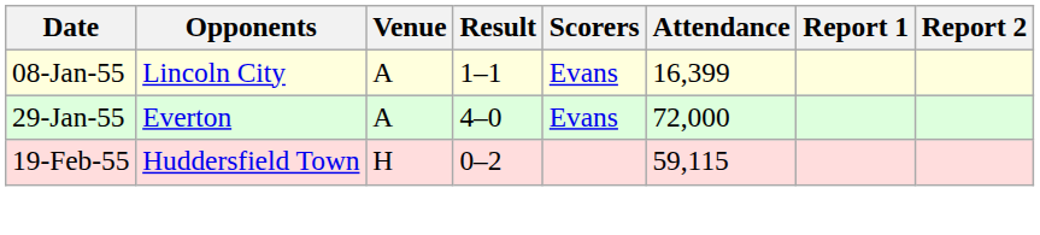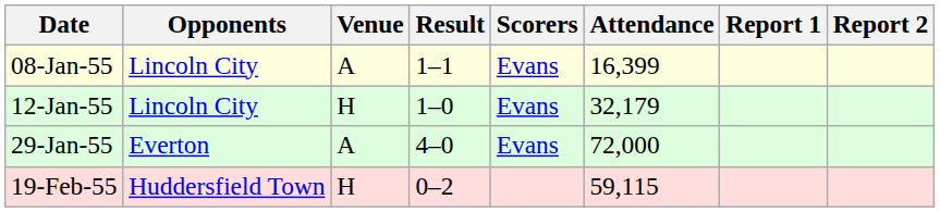 <table class=wikitable>
 <tr>
 <th>Date</th>
 <th>Opponents</th>
 <th>Venue</th>
 <th>Result</th>
 <th>Scorers</th>
 <th>Attendance</th>
 <th>Report 1</th>
 <th>Report 2</th>
 </tr>
 <tr bgcolor="#ffffdd">
 <td>08-Jan-55</td>
 <td><a href='#'>Lincoln City</a></td>
 <td>A</td>
 <td>1–1</td>
 <td><a href='#'>Evans</a> </td>
 <td>16,399</td>
+<td></td>
+<td></td>
+</tr>
+<tr bgcolor="#ddffdd">
+<td>12-Jan-55</td>
+<td><a href='#'>Lincoln City</a></td>
+<td>H</td>
+<td>1–0</td>
+<td><a href='#'>Evans</a> </td>
+<td>32,179</td>
 <td></td>
 <td></td>
 </tr>
 <tr bgcolor="#ddffdd">
 <td>29-Jan-55</td>
 <td><a href='#'>Everton</a></td>
 <td>A</td>
 <td>4–0</td>
 <td><a href='#'>Evans</a> </td>
 <td>72,000</td>
 <td></td>
 <td></td>
 </tr>
 <tr bgcolor="#ffdddd">
 <td>19-Feb-55</td>
 <td><a href='#'>Huddersfield Town</a></td>
 <td>H</td>
 <td>0–2</td>
 <td></td>
 <td>59,115</td>
 <td></td>
 <td></td>
 </tr>
 </table>
